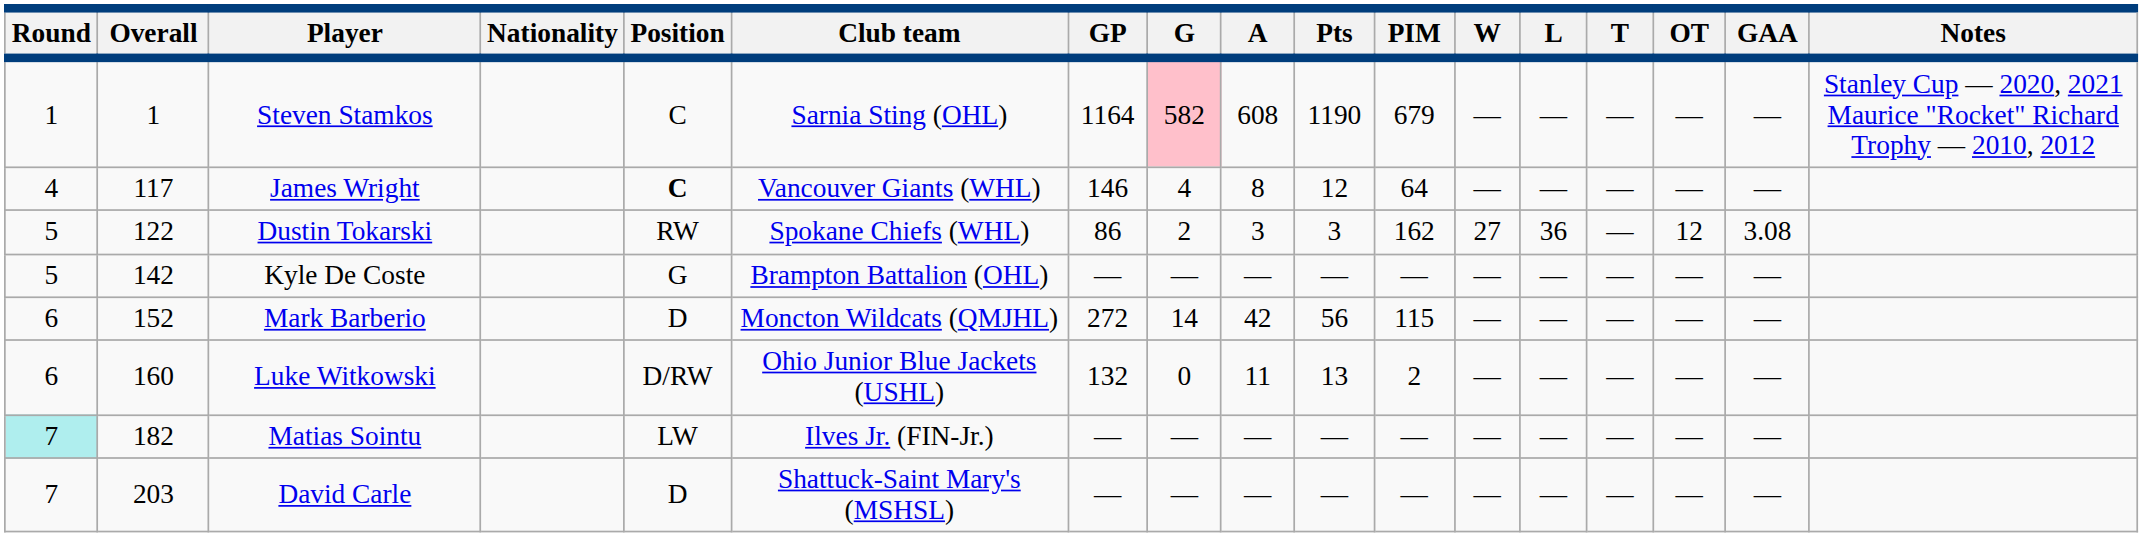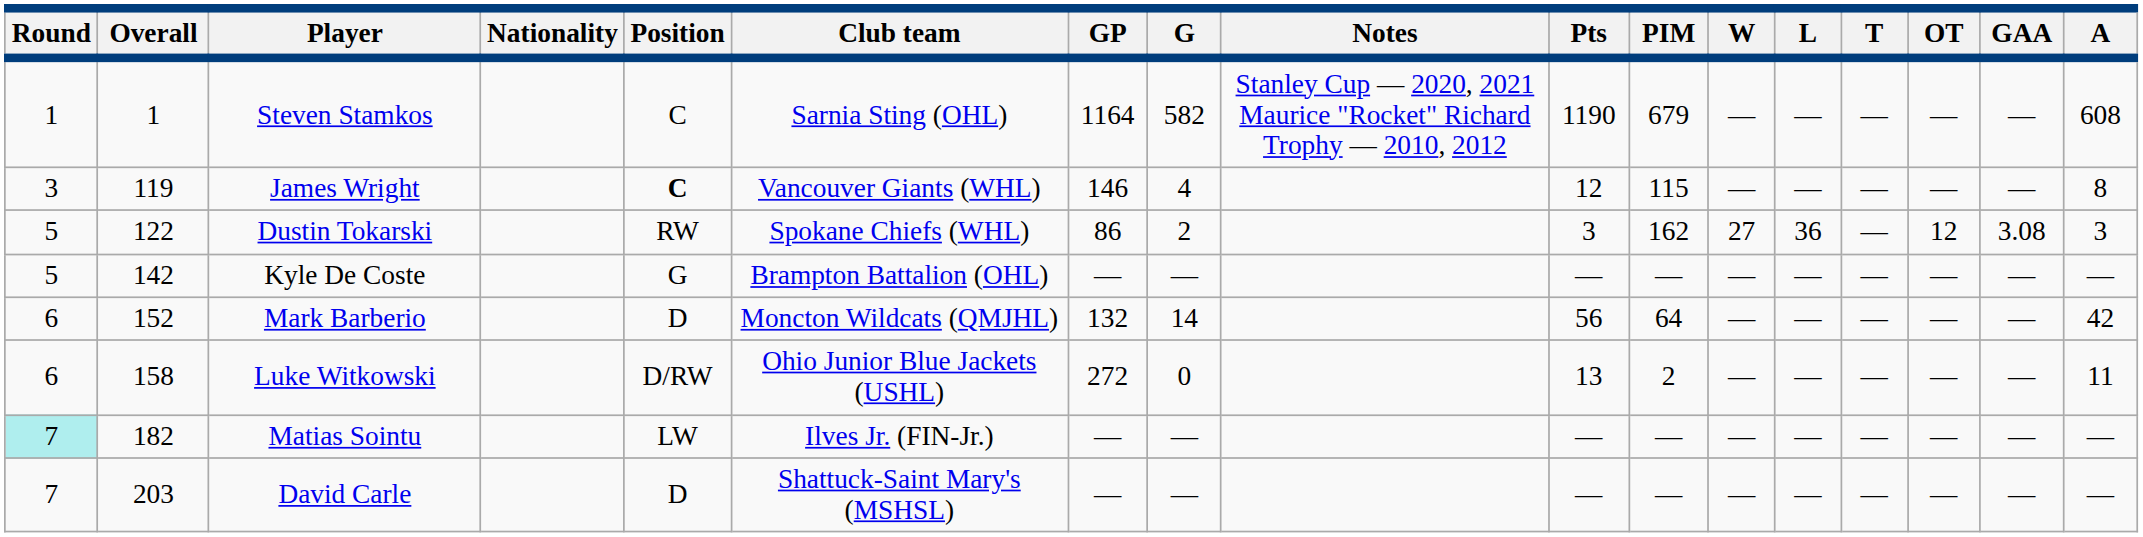 <table class="wikitable sortable" style="text-align:center">
 <tr style= "background:#FFFFFF; border-top:#003D7C 5px solid; border-bottom:#003D7C 5px solid;">
 <th style="width:3em">Round</th>
 <th style="width:4em">Overall</th>
 <th style="width:15em">Player</th>
 <th style="width:3em">Nationality</th>
 <th style="width:3em">Position</th>
 <th style="width:20em">Club team</th>
 <th style="width:3em">GP</th>
 <th style="width:3em">G</th>
-<th style="width:3em">A</th>
+<th style="width:20em">Notes</th>
 <th style="width:3em">Pts</th>
 <th style="width:3em">PIM</th>
 <th style="width:3em">W</th>
 <th style="width:3em">L</th>
 <th style="width:3em">T</th>
 <th style="width:3em">OT</th>
 <th style="width:3em">GAA</th>
-<th style="width:20em">Notes</th>
+<th style="width:3em">A</th>
 </tr>
 <tr>
 <td>1</td>
 <td>1</td>
 <td><a href='#'>Steven Stamkos</a></td>
 <td></td>
 <td>C</td>
 <td><a href='#'>Sarnia Sting</a> (<a href='#'>OHL</a>)</td>
 <td>1164</td>
-<td style="background: pink;">582</td>
-<td>608</td>
+<td>582</td>
+<td><a href='#'>Stanley Cup</a> — <a href='#'>2020</a>, <a href='#'>2021</a><br><a href='#'>Maurice "Rocket" Richard Trophy</a> — <a href='#'>2010</a>, <a href='#'>2012</a></td>
 <td>1190</td>
 <td>679</td>
 <td>—</td>
 <td>—</td>
 <td>—</td>
 <td>—</td>
 <td>—</td>
-<td><a href='#'>Stanley Cup</a> — <a href='#'>2020</a>, <a href='#'>2021</a><br><a href='#'>Maurice "Rocket" Richard Trophy</a> — <a href='#'>2010</a>, <a href='#'>2012</a></td>
+<td>608</td>
 </tr>
 <tr>
-<td>4</td>
-<td>117</td>
+<td>3</td>
+<td>119</td>
 <td><a href='#'>James Wright</a></td>
 <td></td>
 <td><strong>C</strong></td>
 <td><a href='#'>Vancouver Giants</a> (<a href='#'>WHL</a>)</td>
 <td>146</td>
 <td>4</td>
-<td>8</td>
+<td></td>
 <td>12</td>
-<td>64</td>
+<td>115</td>
 <td>—</td>
 <td>—</td>
 <td>—</td>
 <td>—</td>
 <td>—</td>
-<td></td>
+<td>8</td>
 </tr>
 <tr>
 <td>5</td>
 <td>122</td>
 <td><a href='#'>Dustin Tokarski</a></td>
 <td></td>
 <td>RW</td>
 <td><a href='#'>Spokane Chiefs</a> (<a href='#'>WHL</a>)</td>
 <td>86</td>
 <td>2</td>
-<td>3</td>
+<td></td>
 <td>3</td>
 <td>162</td>
 <td>27</td>
 <td>36</td>
 <td>—</td>
 <td>12</td>
 <td>3.08</td>
-<td></td>
+<td>3</td>
 </tr>
 <tr>
 <td>5</td>
 <td>142</td>
 <td>Kyle De Coste</td>
 <td></td>
 <td>G</td>
 <td><a href='#'>Brampton Battalion</a> (<a href='#'>OHL</a>)</td>
 <td>—</td>
 <td>—</td>
+<td></td>
 <td>—</td>
 <td>—</td>
 <td>—</td>
 <td>—</td>
 <td>—</td>
 <td>—</td>
 <td>—</td>
 <td>—</td>
-<td></td>
 </tr>
 <tr>
 <td>6</td>
 <td>152</td>
 <td><a href='#'>Mark Barberio</a></td>
 <td></td>
 <td>D</td>
 <td><a href='#'>Moncton Wildcats</a> (<a href='#'>QMJHL</a>)</td>
-<td>272</td>
+<td>132</td>
 <td>14</td>
-<td>42</td>
+<td></td>
 <td>56</td>
-<td>115</td>
+<td>64</td>
 <td>—</td>
 <td>—</td>
 <td>—</td>
 <td>—</td>
 <td>—</td>
-<td></td>
+<td>42</td>
 </tr>
 <tr>
 <td>6</td>
-<td>160</td>
+<td>158</td>
 <td><a href='#'>Luke Witkowski</a></td>
 <td></td>
 <td>D/RW</td>
 <td><a href='#'>Ohio Junior Blue Jackets</a> (<a href='#'>USHL</a>)</td>
-<td>132</td>
+<td>272</td>
 <td>0</td>
-<td>11</td>
+<td></td>
 <td>13</td>
 <td>2</td>
 <td>—</td>
 <td>—</td>
 <td>—</td>
 <td>—</td>
 <td>—</td>
-<td></td>
+<td>11</td>
 </tr>
 <tr>
 <td style="background: paleturquoise;">7</td>
 <td>182</td>
 <td><a href='#'>Matias Sointu</a></td>
 <td></td>
 <td>LW</td>
 <td><a href='#'>Ilves Jr.</a> (FIN-Jr.)</td>
 <td>—</td>
 <td>—</td>
+<td></td>
 <td>—</td>
 <td>—</td>
 <td>—</td>
 <td>—</td>
 <td>—</td>
 <td>—</td>
 <td>—</td>
 <td>—</td>
-<td></td>
 </tr>
 <tr>
 <td>7</td>
 <td>203</td>
 <td><a href='#'>David Carle</a></td>
 <td></td>
 <td>D</td>
 <td><a href='#'>Shattuck-Saint Mary's</a> (<a href='#'>MSHSL</a>)</td>
 <td>—</td>
 <td>—</td>
+<td></td>
 <td>—</td>
 <td>—</td>
 <td>—</td>
 <td>—</td>
 <td>—</td>
 <td>—</td>
 <td>—</td>
 <td>—</td>
-<td></td>
 </tr>
 </table>
